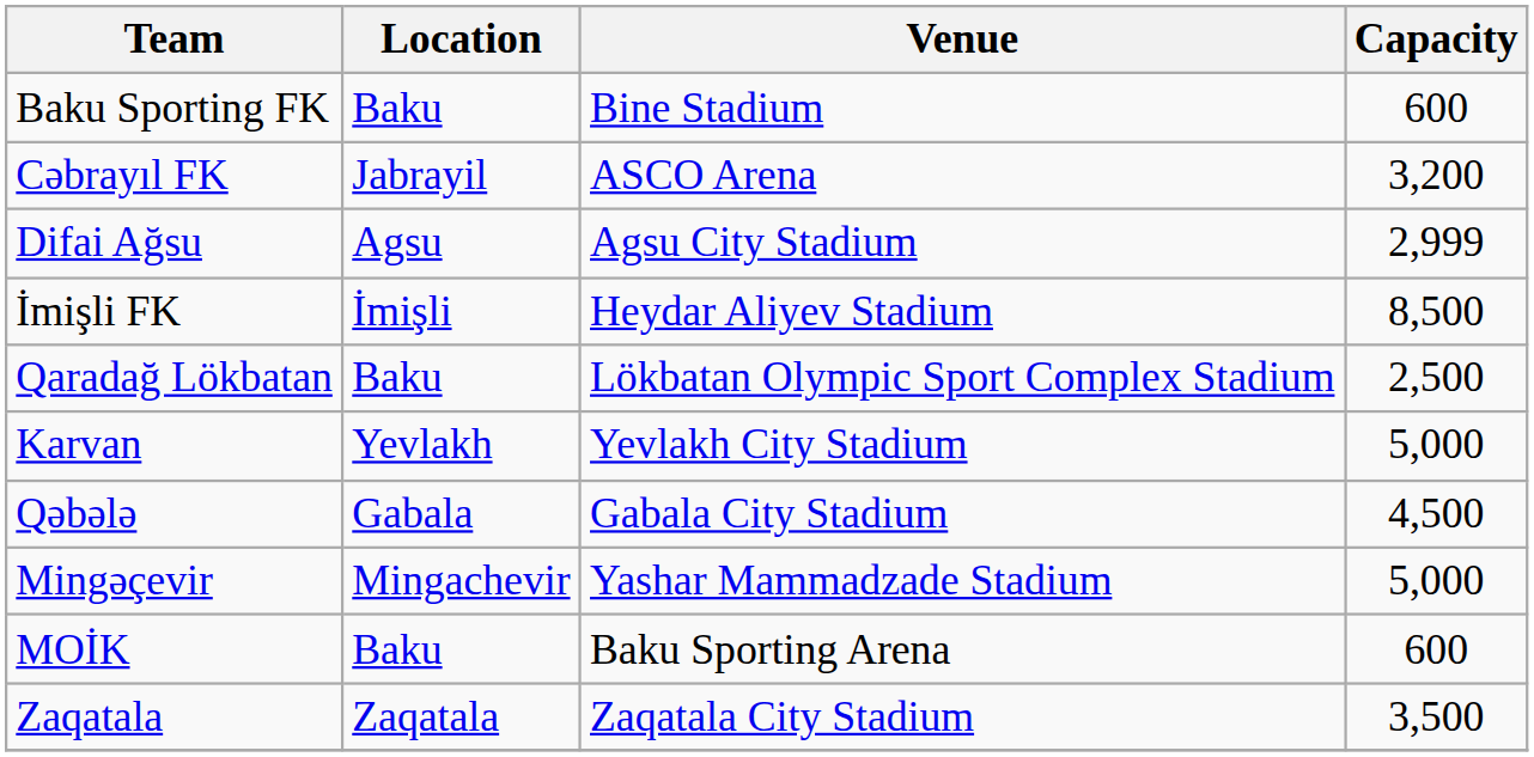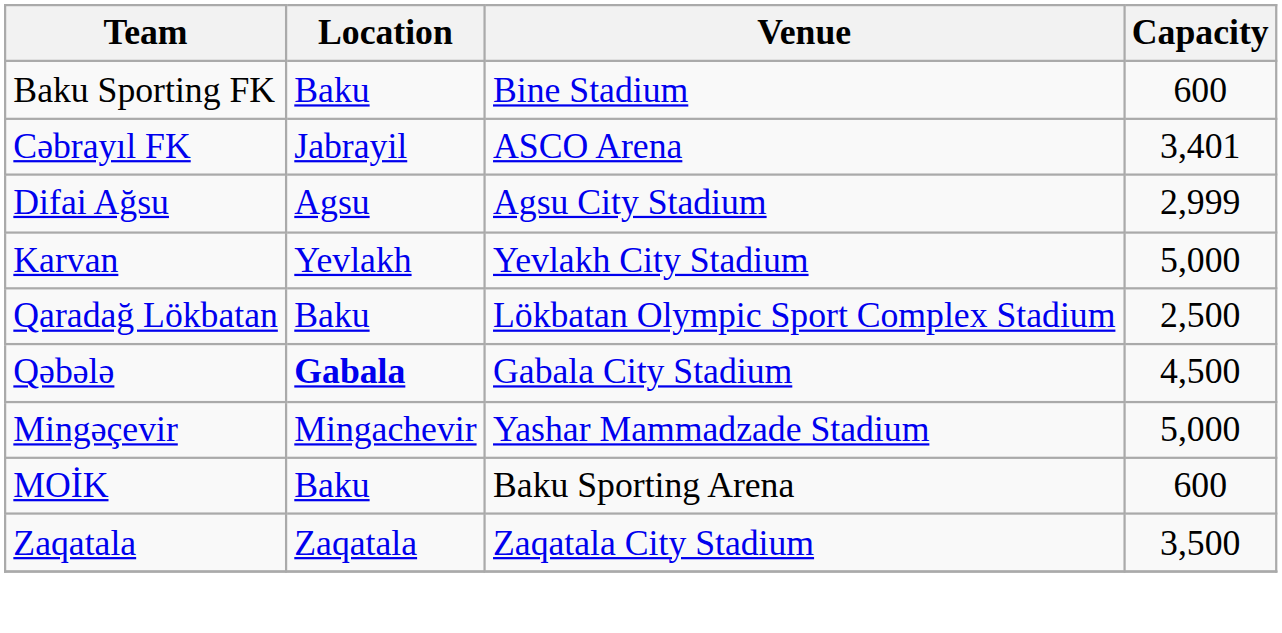 <table class="wikitable sortable">
 <tr>
 <th>Team</th>
 <th>Location</th>
 <th>Venue</th>
 <th>Capacity</th>
 </tr>
 <tr>
 <td>Baku Sporting FK</td>
 <td><a href='#'>Baku</a></td>
 <td><a href='#'>Bine Stadium</a></td>
 <td align="center">600</td>
 </tr>
 <tr>
 <td><a href='#'>Cəbrayıl FK</a></td>
 <td><a href='#'>Jabrayil</a></td>
 <td><a href='#'>ASCO Arena</a></td>
-<td align="center">3,200</td>
+<td align="center">3,401</td>
 </tr>
 <tr>
 <td><a href='#'>Difai Ağsu</a></td>
 <td><a href='#'>Agsu</a></td>
 <td><a href='#'>Agsu City Stadium</a></td>
 <td align="center">2,999</td>
 </tr>
 <tr>
-<td>İmişli FK</td>
-<td><a href='#'>İmişli</a></td>
-<td><a href='#'>Heydar Aliyev Stadium</a></td>
-<td align="center">8,500</td>
+<td><a href='#'>Karvan</a></td>
+<td><a href='#'>Yevlakh</a></td>
+<td><a href='#'>Yevlakh City Stadium</a></td>
+<td align="center">5,000</td>
 </tr>
 <tr>
 <td><a href='#'>Qaradağ Lökbatan</a></td>
 <td><a href='#'>Baku</a></td>
 <td><a href='#'>Lökbatan Olympic Sport Complex Stadium</a></td>
 <td align="center">2,500</td>
 </tr>
 <tr>
-<td><a href='#'>Karvan</a></td>
-<td><a href='#'>Yevlakh</a></td>
-<td><a href='#'>Yevlakh City Stadium</a></td>
-<td align="center">5,000</td>
-</tr>
-<tr>
 <td><a href='#'>Qəbələ</a></td>
-<td><a href='#'>Gabala</a></td>
+<td><strong><a href='#'>Gabala</a></strong></td>
 <td><a href='#'>Gabala City Stadium</a></td>
 <td align="center">4,500</td>
 </tr>
 <tr>
 <td><a href='#'>Mingəçevir</a></td>
 <td><a href='#'>Mingachevir</a></td>
 <td><a href='#'>Yashar Mammadzade Stadium</a></td>
 <td align="center">5,000</td>
 </tr>
 <tr>
 <td><a href='#'>MOİK</a></td>
 <td><a href='#'>Baku</a></td>
 <td>Baku Sporting Arena</td>
 <td align="center">600</td>
 </tr>
 <tr>
 <td><a href='#'>Zaqatala</a></td>
 <td><a href='#'>Zaqatala</a></td>
 <td><a href='#'>Zaqatala City Stadium</a></td>
 <td align="center">3,500</td>
 </tr>
 <tr>
 </tr>
 </table>
